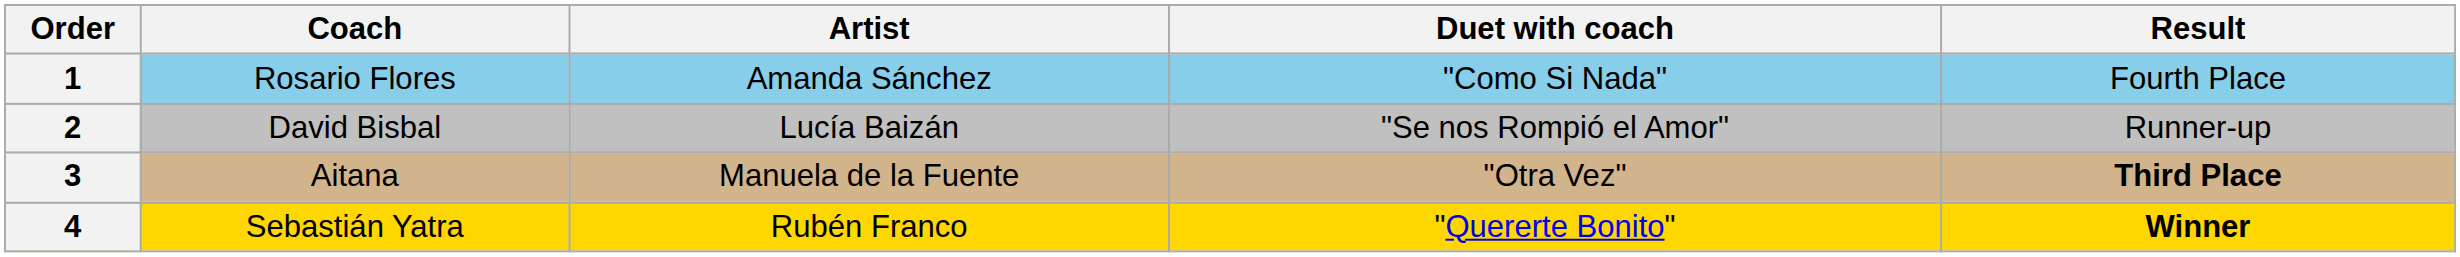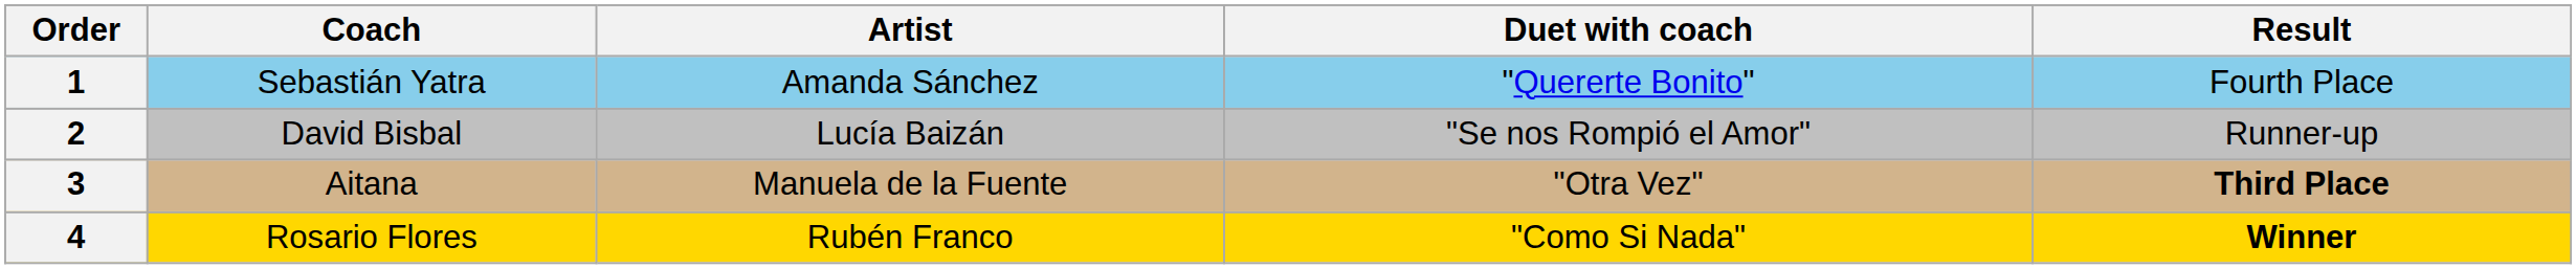 <table class="wikitable" style="text-align: center; width:100%">
 <tr>
 <th style="width:02%">Order</th>
 <th style="width:10%">Coach</th>
 <th style="width:14%">Artist</th>
 <th style="width:18%">Duet with coach</th>
 <th style="width:12%">Result</th>
 </tr>
 <tr style="background:skyblue">
 <th>1</th>
-<td>Rosario Flores</td>
+<td>Sebastián Yatra</td>
 <td>Amanda Sánchez</td>
-<td>"Como Si Nada"</td>
+<td>"<a href='#'>Quererte Bonito</a>"</td>
 <td>Fourth Place</td>
 </tr>
 <tr style="background:silver">
 <th>2</th>
 <td>David Bisbal</td>
 <td>Lucía Baizán</td>
 <td>"Se nos Rompió el Amor"</td>
 <td>Runner-up</td>
 </tr>
 <tr style="background:tan">
 <th>3</th>
 <td>Aitana</td>
 <td>Manuela de la Fuente</td>
 <td>"Otra Vez"</td>
 <td><strong>Third Place</strong></td>
 </tr>
 <tr style="background:gold">
 <th>4</th>
-<td>Sebastián Yatra</td>
+<td>Rosario Flores</td>
 <td>Rubén Franco</td>
-<td>"<a href='#'>Quererte Bonito</a>"</td>
+<td>"Como Si Nada"</td>
 <td><strong>Winner</strong></td>
 </tr>
 </table>
